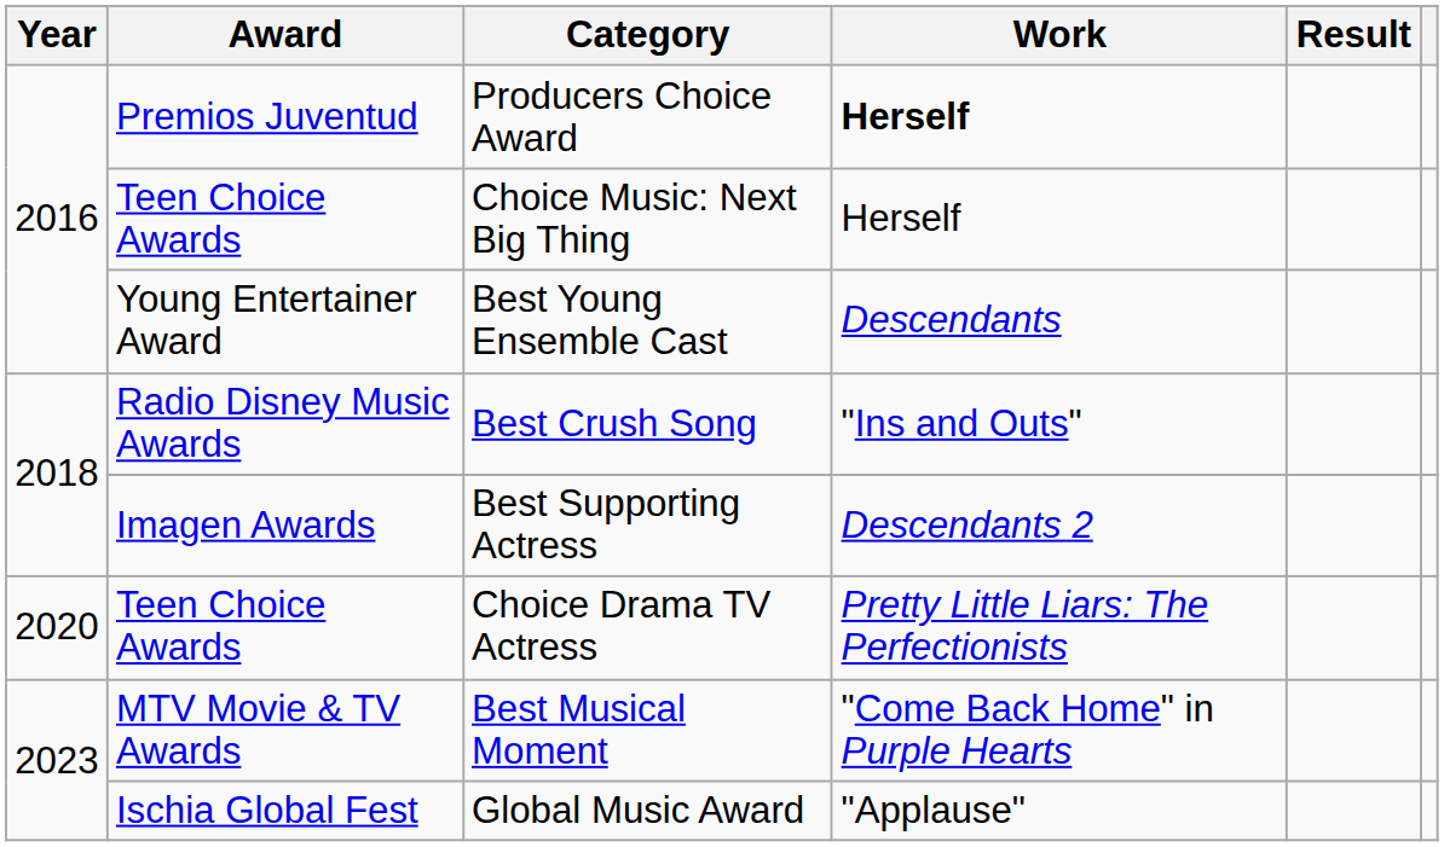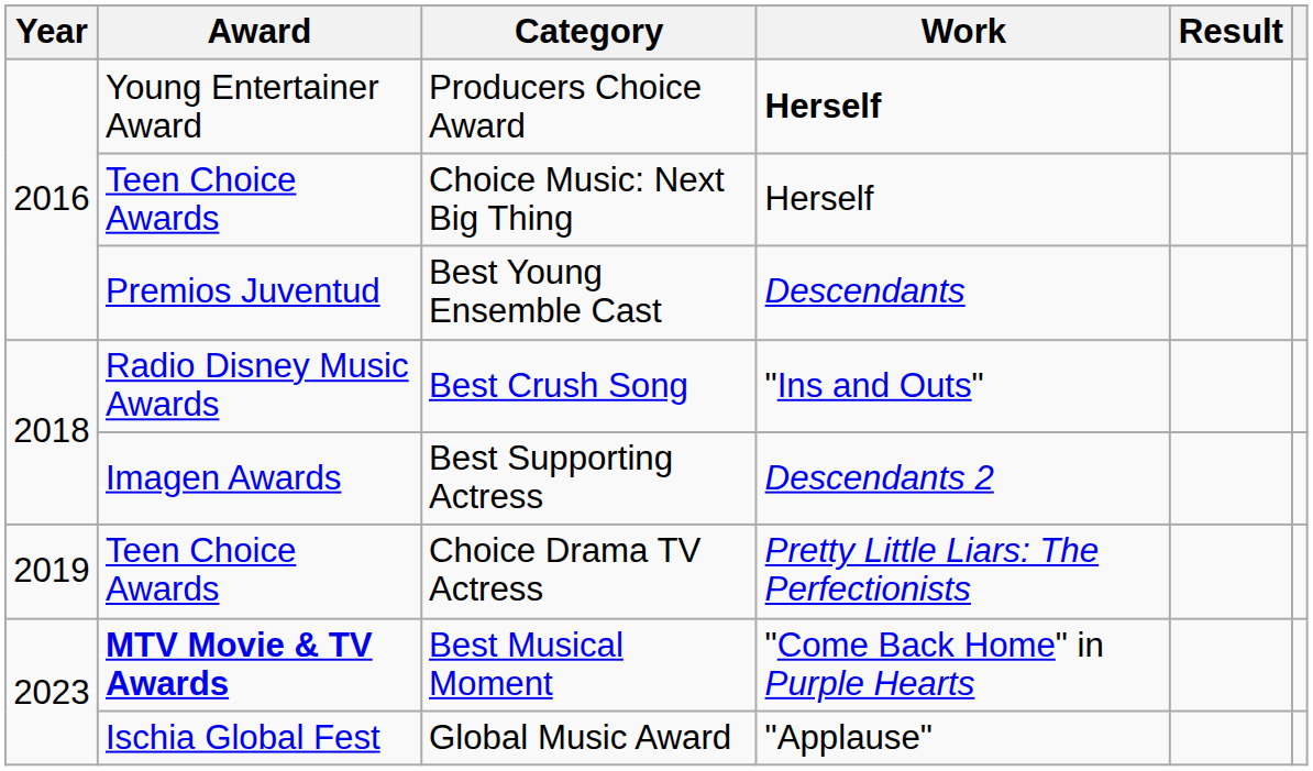 <table class="wikitable plainrowheaders">
 <tr>
 <th scope="col">Year</th>
 <th scope="col">Award</th>
 <th scope="col">Category</th>
 <th scope="col">Work</th>
 <th scope="col">Result</th>
 <th scope="col"></th>
 </tr>
 <tr>
 <td rowspan="3">2016</td>
-<td><a href='#'>Premios Juventud</a></td>
+<td>Young Entertainer Award</td>
 <td>Producers Choice Award</td>
 <td><strong>Herself</strong></td>
 <td></td>
 <td style="text-align:center;"></td>
 </tr>
 <tr>
 <td><a href='#'>Teen Choice Awards</a></td>
 <td>Choice Music: Next Big Thing</td>
 <td>Herself</td>
 <td></td>
 <td style="text-align:center;"></td>
 </tr>
 <tr>
-<td>Young Entertainer Award</td>
+<td><a href='#'>Premios Juventud</a></td>
 <td>Best Young Ensemble Cast</td>
 <td><a href='#'><em>Descendants</em></a></td>
 <td></td>
 <td style="text-align:center;"></td>
 </tr>
 <tr>
 <td rowspan="2">2018</td>
 <td><a href='#'>Radio Disney Music Awards</a></td>
 <td><a href='#'>Best Crush Song</a></td>
 <td>"<a href='#'>Ins and Outs</a>"</td>
 <td></td>
 <td style="text-align:center;"></td>
 </tr>
 <tr>
 <td><a href='#'>Imagen Awards</a></td>
 <td>Best Supporting Actress</td>
 <td><em><a href='#'>Descendants 2</a></em></td>
 <td></td>
 <td style="text-align:center;"></td>
 </tr>
 <tr>
-<td>2020</td>
+<td>2019</td>
 <td><a href='#'>Teen Choice Awards</a></td>
 <td>Choice Drama TV Actress</td>
 <td><em><a href='#'>Pretty Little Liars: The Perfectionists</a></em></td>
 <td></td>
 <td style="text-align:center;"></td>
 </tr>
 <tr>
 <td rowspan="2">2023</td>
-<td><a href='#'>MTV Movie & TV Awards</a></td>
+<td><strong><a href='#'>MTV Movie & TV Awards</a></strong></td>
 <td><a href='#'>Best Musical Moment</a></td>
 <td>"<a href='#'>Come Back Home</a>" in <em><a href='#'>Purple Hearts</a></em></td>
 <td></td>
 <td style="text-align:center;"></td>
 </tr>
 <tr>
 <td><a href='#'>Ischia Global Fest</a></td>
 <td>Global Music Award</td>
 <td>"Applause"</td>
 <td></td>
 <td style="text-align:center;"></td>
 </tr>
 </table>
